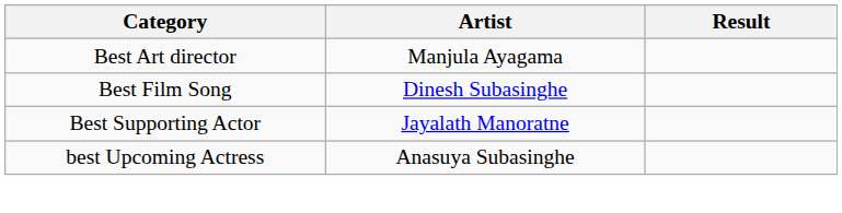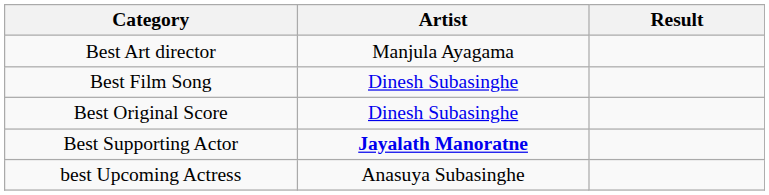 <table class="wikitable" style="width:100%;">
 <tr>
 <th style="width:25%;">Category</th>
 <th style="width:25%;">Artist</th>
 <th style="width:15%;">Result</th>
 </tr>
 <tr>
 <td style="text-align:center;">Best Art director</td>
 <td style="text-align:center;">Manjula Ayagama</td>
 <td></td>
 </tr>
 <tr>
 <td style="text-align:center;">Best Film Song</td>
 <td style="text-align:center;"><a href='#'>Dinesh Subasinghe</a></td>
 <td></td>
 </tr>
 <tr>
+<td style="text-align:center;">Best Original Score</td>
+<td style="text-align:center;"><a href='#'>Dinesh Subasinghe</a></td>
+<td></td>
+</tr>
+<tr>
 <td style="text-align:center;">Best Supporting Actor</td>
-<td style="text-align:center;"><a href='#'>Jayalath Manoratne</a></td>
+<td style="text-align:center;"><strong><a href='#'>Jayalath Manoratne</a></strong></td>
 <td></td>
 </tr>
 <tr>
 <td style="text-align:center;">best Upcoming Actress</td>
 <td style="text-align:center;">Anasuya Subasinghe</td>
 <td></td>
 </tr>
 </table>
